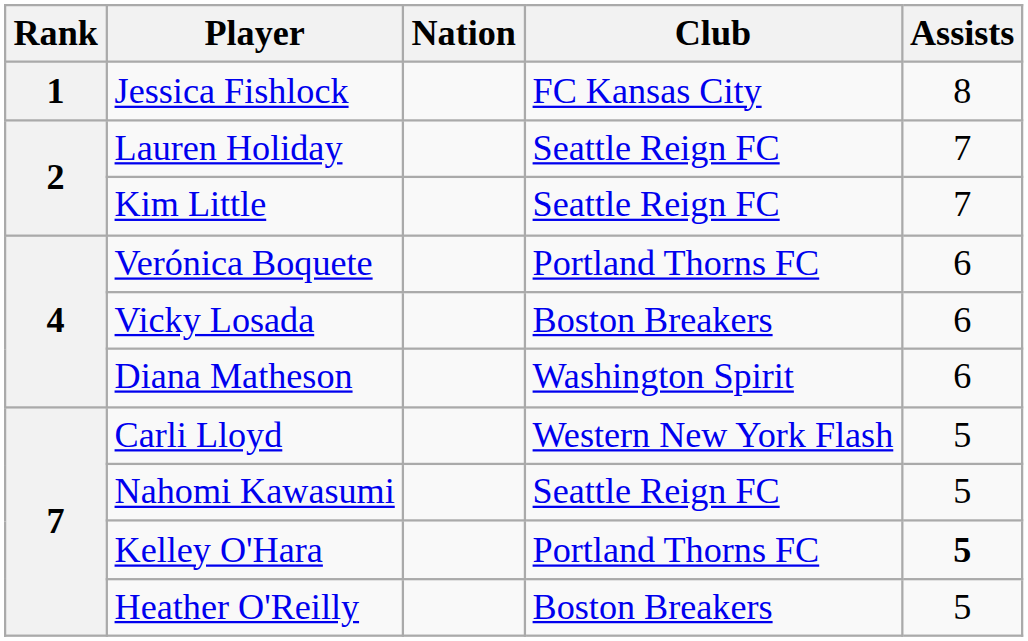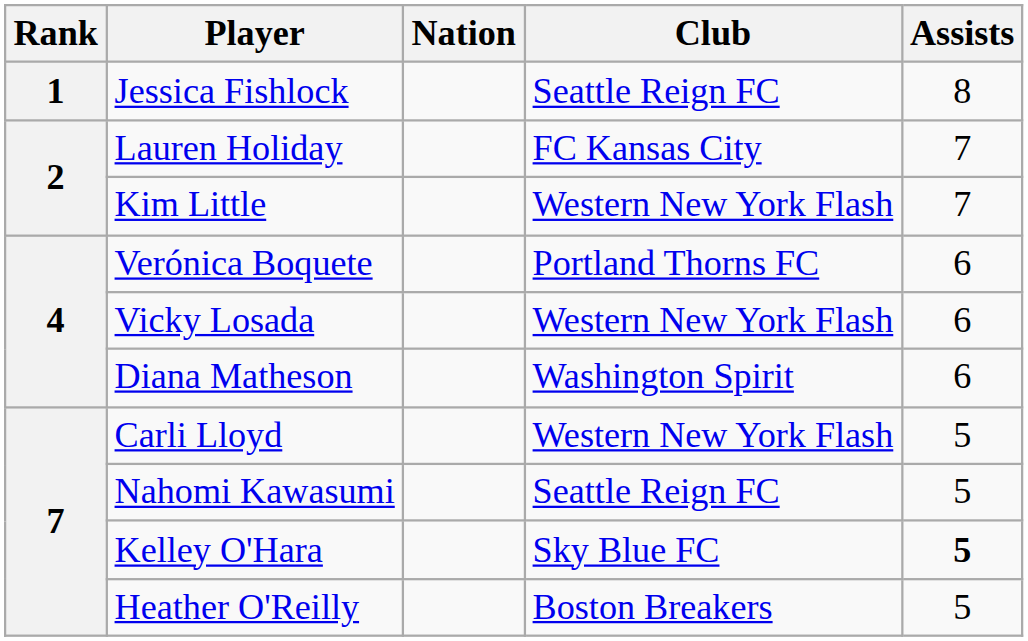 <table class="wikitable">
 <tr>
 <th>Rank</th>
 <th>Player</th>
 <th>Nation</th>
 <th>Club</th>
 <th>Assists</th>
 </tr>
 <tr>
 <th>1</th>
 <td><a href='#'>Jessica Fishlock</a></td>
 <td></td>
-<td><a href='#'>FC Kansas City</a></td>
+<td><a href='#'>Seattle Reign FC</a></td>
 <td style="text-align:center;">8</td>
 </tr>
 <tr>
 <th rowspan="2">2</th>
 <td><a href='#'>Lauren Holiday</a></td>
 <td></td>
-<td><a href='#'>Seattle Reign FC</a></td>
+<td><a href='#'>FC Kansas City</a></td>
 <td style="text-align:center;">7</td>
 </tr>
 <tr>
 <td><a href='#'>Kim Little</a></td>
 <td></td>
-<td><a href='#'>Seattle Reign FC</a></td>
+<td><a href='#'>Western New York Flash</a></td>
 <td style="text-align:center;">7</td>
 </tr>
 <tr>
 <th rowspan="3">4</th>
 <td><a href='#'>Verónica Boquete</a></td>
 <td></td>
 <td><a href='#'>Portland Thorns FC</a></td>
 <td style="text-align:center;">6</td>
 </tr>
 <tr>
 <td><a href='#'>Vicky Losada</a></td>
 <td></td>
-<td><a href='#'>Boston Breakers</a></td>
+<td><a href='#'>Western New York Flash</a></td>
 <td style="text-align:center;">6</td>
 </tr>
 <tr>
 <td><a href='#'>Diana Matheson</a></td>
 <td></td>
 <td><a href='#'>Washington Spirit</a></td>
 <td style="text-align:center;">6</td>
 </tr>
 <tr>
 <th rowspan="4">7</th>
 <td><a href='#'>Carli Lloyd</a></td>
 <td></td>
 <td><a href='#'>Western New York Flash</a></td>
 <td style="text-align:center;">5</td>
 </tr>
 <tr>
 <td><a href='#'>Nahomi Kawasumi</a></td>
 <td></td>
 <td><a href='#'>Seattle Reign FC</a></td>
 <td style="text-align:center;">5</td>
 </tr>
 <tr>
 <td><a href='#'>Kelley O'Hara</a></td>
 <td></td>
-<td><a href='#'>Portland Thorns FC</a></td>
+<td><a href='#'>Sky Blue FC</a></td>
 <td style="text-align:center;"><strong>5</strong></td>
 </tr>
 <tr>
 <td><a href='#'>Heather O'Reilly</a></td>
 <td></td>
 <td><a href='#'>Boston Breakers</a></td>
 <td style="text-align:center;">5</td>
 </tr>
 </table>
